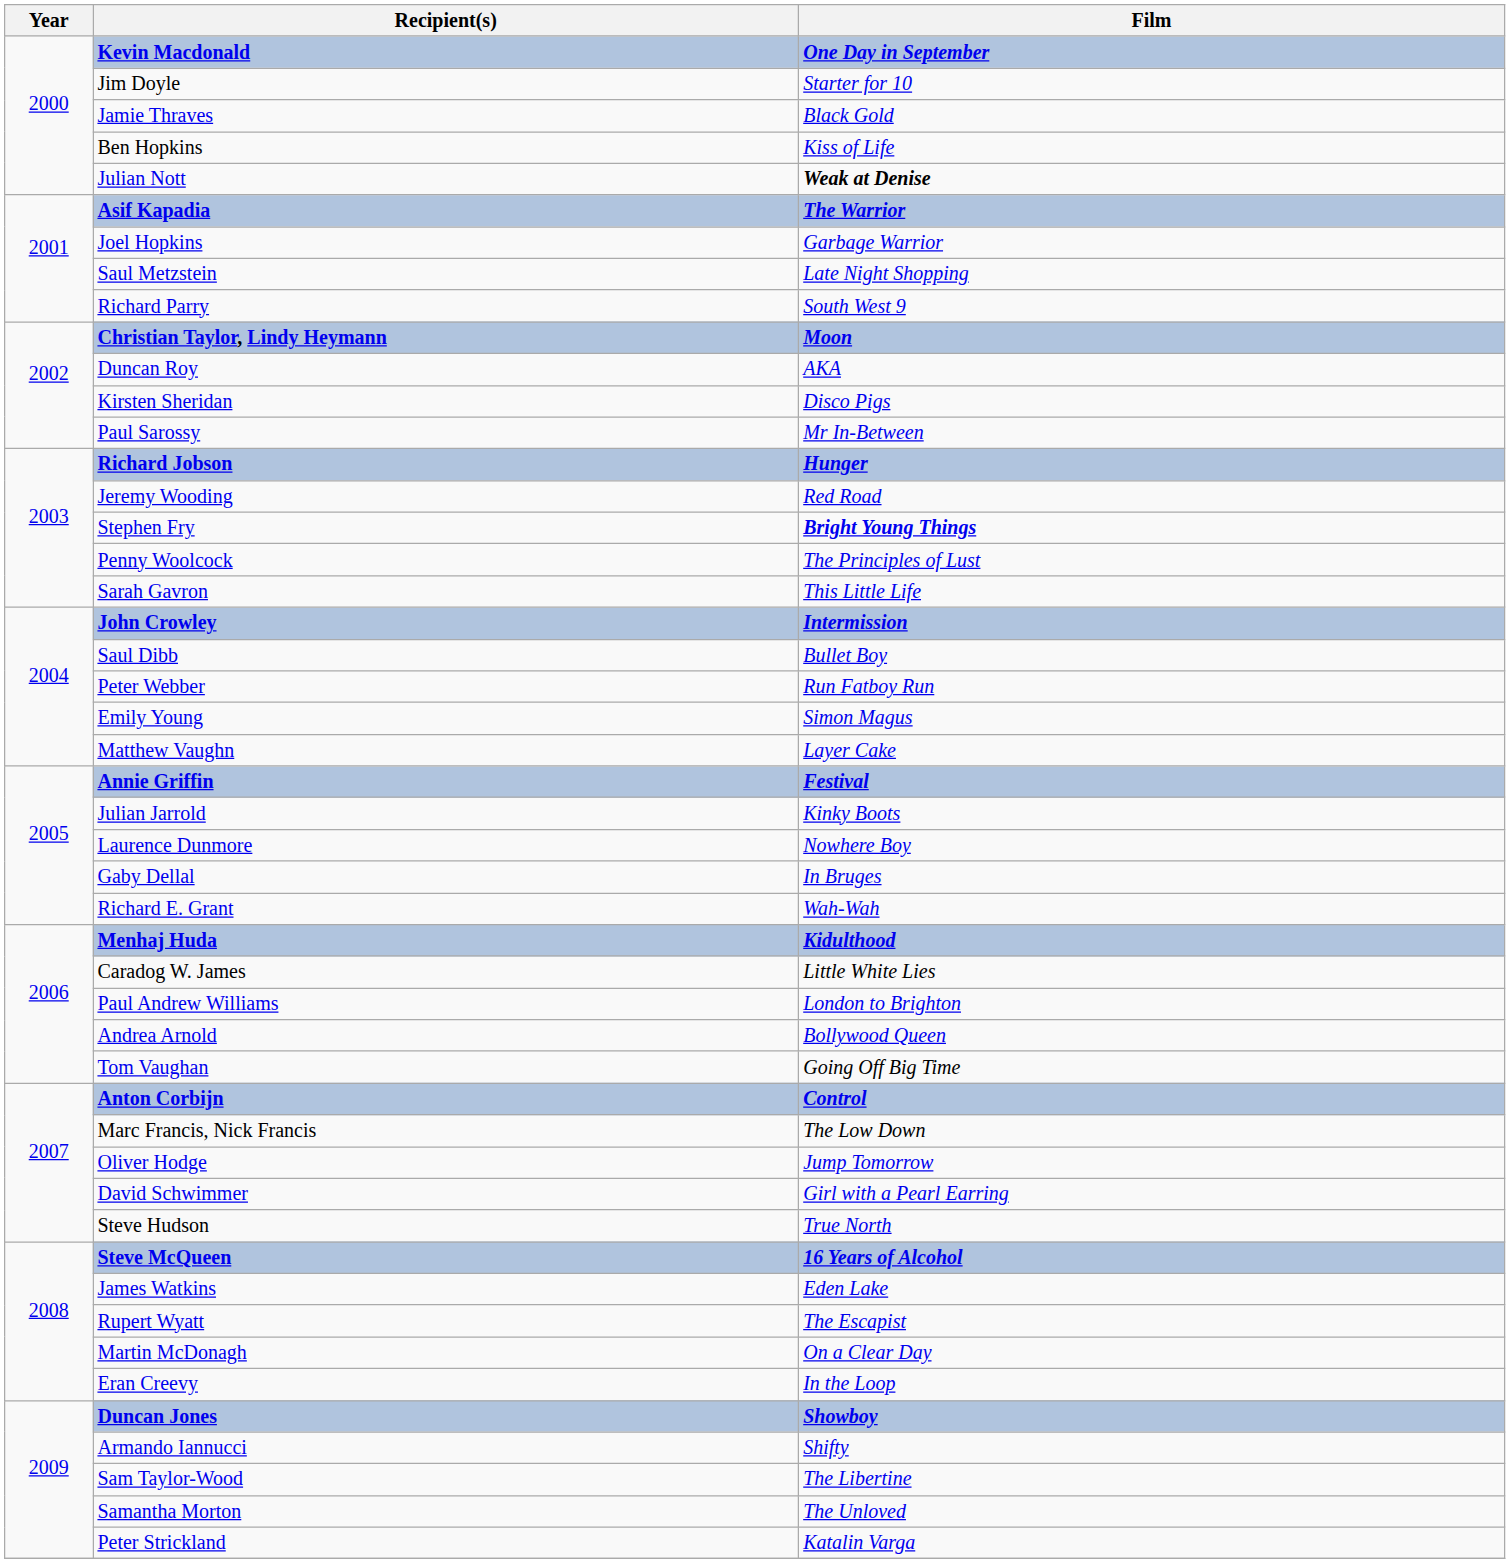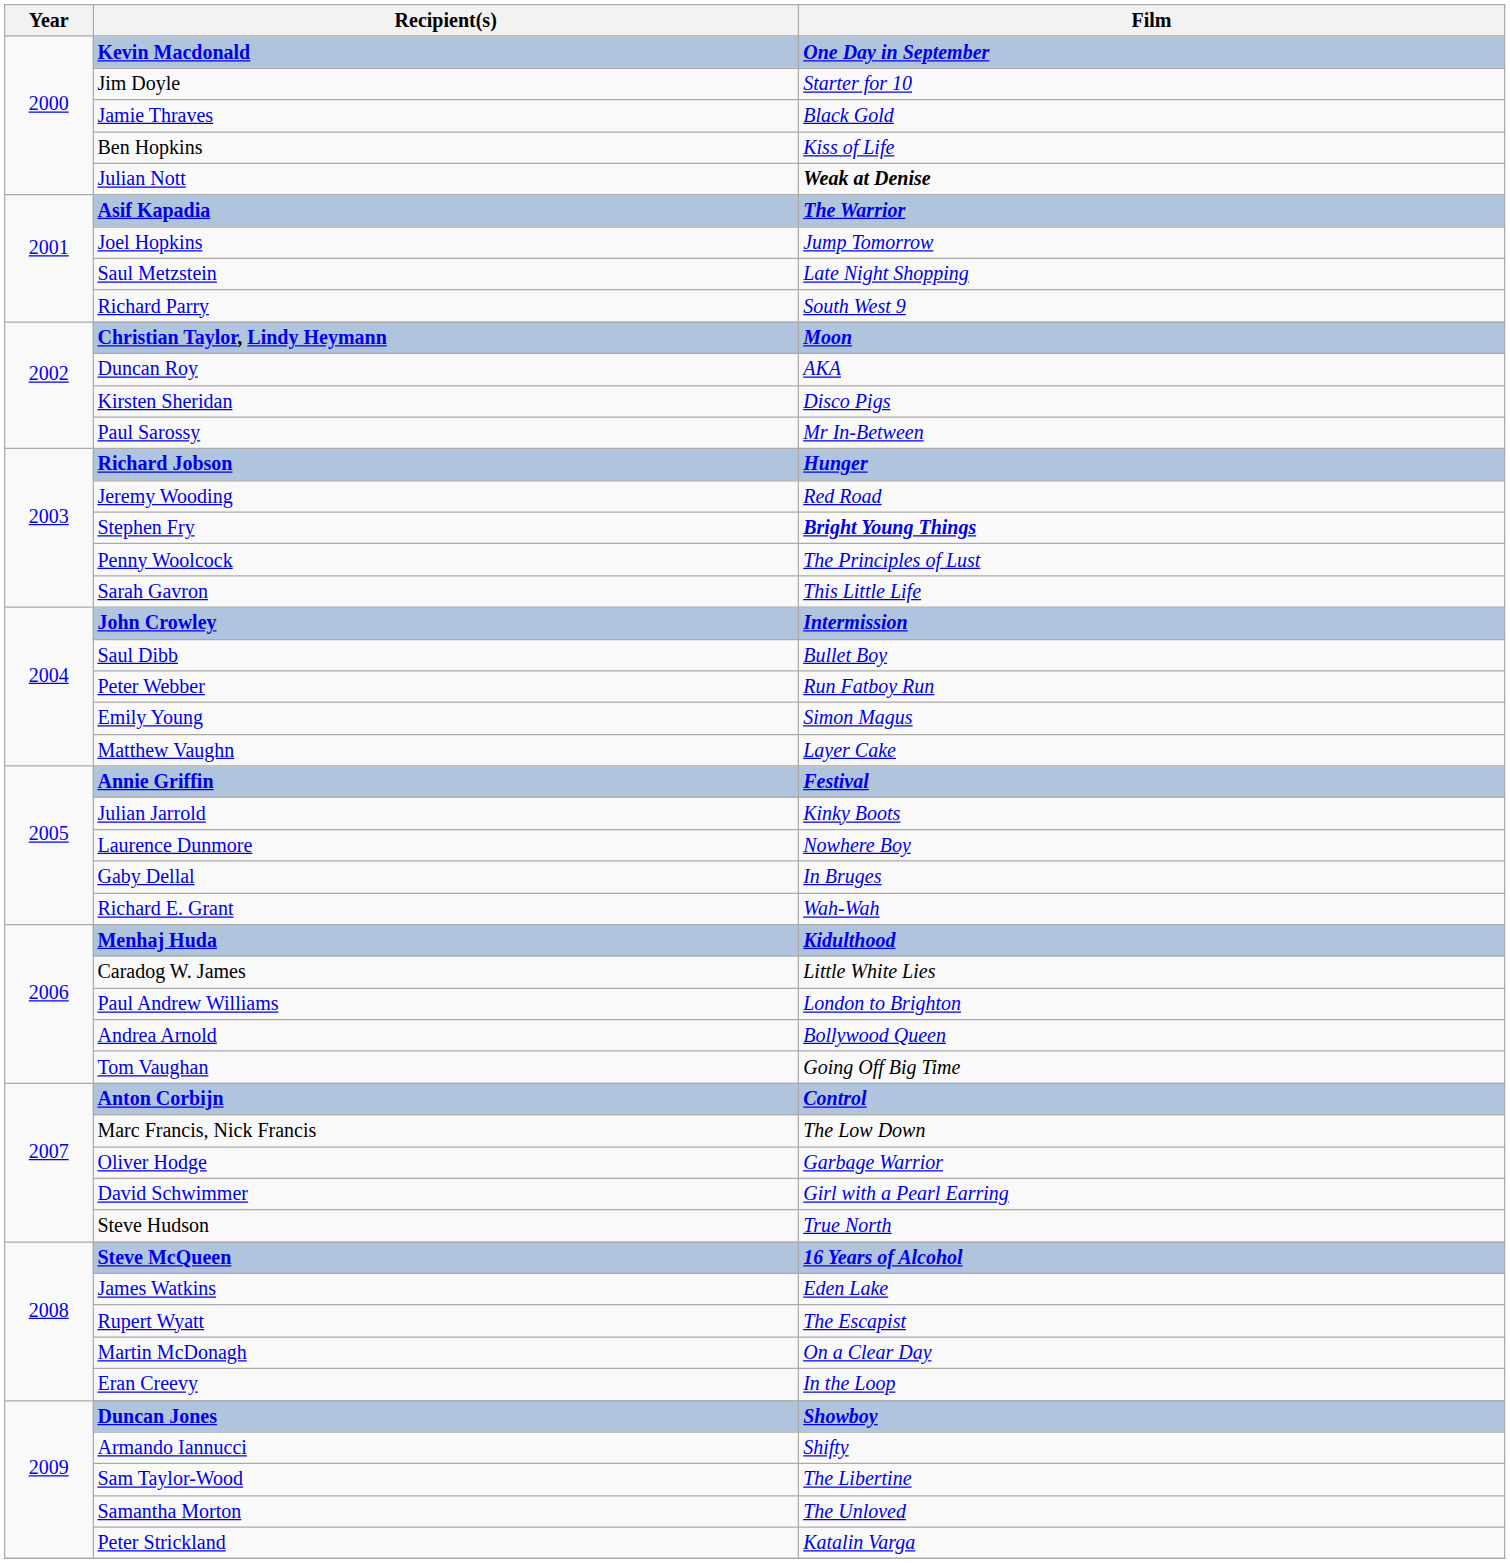 <table class="wikitable" width="95%" cellpadding="5">
 <tr>
 <th width="5%">Year</th>
 <th width="40%">Recipient(s)</th>
 <th width="40%">Film</th>
 </tr>
 <tr>
 <td rowspan="5" style="text-align:center;"><a href='#'>2000</a><br><br></td>
 <td style="background:#B0C4DE"><strong><a href='#'>Kevin Macdonald</a></strong></td>
 <td style="background:#B0C4DE"><strong><em><a href='#'>One Day in September</a></em></strong></td>
 </tr>
 <tr>
 <td>Jim Doyle</td>
 <td><em><a href='#'>Starter for 10</a></em></td>
 </tr>
 <tr>
 <td><a href='#'>Jamie Thraves</a></td>
 <td><em><a href='#'>Black Gold</a></em></td>
 </tr>
 <tr>
 <td>Ben Hopkins</td>
 <td><em><a href='#'>Kiss of Life</a></em></td>
 </tr>
 <tr>
 <td><a href='#'>Julian Nott</a></td>
 <td><strong><em>Weak at Denise</em></strong></td>
 </tr>
 <tr>
 <td rowspan="4" style="text-align:center;"><a href='#'>2001</a><br><br></td>
 <td style="background:#B0C4DE"><strong><a href='#'>Asif Kapadia</a></strong></td>
 <td style="background:#B0C4DE"><strong><em><a href='#'>The Warrior</a></em></strong></td>
 </tr>
 <tr>
 <td><a href='#'>Joel Hopkins</a></td>
-<td><em><a href='#'>Garbage Warrior</a></em></td>
+<td><em><a href='#'>Jump Tomorrow</a></em></td>
 </tr>
 <tr>
 <td><a href='#'>Saul Metzstein</a></td>
 <td><em><a href='#'>Late Night Shopping</a></em></td>
 </tr>
 <tr>
 <td><a href='#'>Richard Parry</a></td>
 <td><em><a href='#'>South West 9</a></em></td>
 </tr>
 <tr>
 <td rowspan="4" style="text-align:center;"><a href='#'>2002</a><br><br></td>
 <td style="background:#B0C4DE"><strong><a href='#'>Christian Taylor</a>, <a href='#'>Lindy Heymann</a></strong></td>
 <td style="background:#B0C4DE"><strong><em><a href='#'>Moon</a></em></strong></td>
 </tr>
 <tr>
 <td><a href='#'>Duncan Roy</a></td>
 <td><em><a href='#'>AKA</a></em></td>
 </tr>
 <tr>
 <td><a href='#'>Kirsten Sheridan</a></td>
 <td><em><a href='#'>Disco Pigs</a></em></td>
 </tr>
 <tr>
 <td><a href='#'>Paul Sarossy</a></td>
 <td><em><a href='#'>Mr In-Between</a></em></td>
 </tr>
 <tr>
 <td rowspan="5" style="text-align:center;"><a href='#'>2003</a><br><br></td>
 <td style="background:#B0C4DE"><strong><a href='#'>Richard Jobson</a></strong></td>
 <td style="background:#B0C4DE"><strong><em><a href='#'>Hunger</a></em></strong></td>
 </tr>
 <tr>
 <td><a href='#'>Jeremy Wooding</a></td>
 <td><em><a href='#'>Red Road</a></em></td>
 </tr>
 <tr>
 <td><a href='#'>Stephen Fry</a></td>
 <td><strong><em><a href='#'>Bright Young Things</a></em></strong></td>
 </tr>
 <tr>
 <td><a href='#'>Penny Woolcock</a></td>
 <td><em><a href='#'>The Principles of Lust</a></em></td>
 </tr>
 <tr>
 <td><a href='#'>Sarah Gavron</a></td>
 <td><em><a href='#'>This Little Life</a></em></td>
 </tr>
 <tr>
 <td rowspan="5" style="text-align:center;"><a href='#'>2004</a><br><br></td>
 <td style="background:#B0C4DE"><strong><a href='#'>John Crowley</a></strong></td>
 <td style="background:#B0C4DE"><strong><em><a href='#'>Intermission</a></em></strong></td>
 </tr>
 <tr>
 <td><a href='#'>Saul Dibb</a></td>
 <td><em><a href='#'>Bullet Boy</a></em></td>
 </tr>
 <tr>
 <td><a href='#'>Peter Webber</a></td>
 <td><em><a href='#'>Run Fatboy Run</a></em></td>
 </tr>
 <tr>
 <td><a href='#'>Emily Young</a></td>
 <td><em><a href='#'>Simon Magus</a></em></td>
 </tr>
 <tr>
 <td><a href='#'>Matthew Vaughn</a></td>
 <td><em><a href='#'>Layer Cake</a></em></td>
 </tr>
 <tr>
 <td rowspan="5" style="text-align:center;"><a href='#'>2005</a><br><br></td>
 <td style="background:#B0C4DE"><strong><a href='#'>Annie Griffin</a></strong></td>
 <td style="background:#B0C4DE"><strong><em><a href='#'>Festival</a></em></strong></td>
 </tr>
 <tr>
 <td><a href='#'>Julian Jarrold</a></td>
 <td><em><a href='#'>Kinky Boots</a></em></td>
 </tr>
 <tr>
 <td><a href='#'>Laurence Dunmore</a></td>
 <td><em><a href='#'>Nowhere Boy</a></em></td>
 </tr>
 <tr>
 <td><a href='#'>Gaby Dellal</a></td>
 <td><em><a href='#'>In Bruges</a></em></td>
 </tr>
 <tr>
 <td><a href='#'>Richard E. Grant</a></td>
 <td><em><a href='#'>Wah-Wah</a></em></td>
 </tr>
 <tr>
 <td rowspan="5" style="text-align:center;"><a href='#'>2006</a><br><br></td>
 <td style="background:#B0C4DE"><strong><a href='#'>Menhaj Huda</a></strong></td>
 <td style="background:#B0C4DE"><strong><em><a href='#'>Kidulthood</a></em></strong></td>
 </tr>
 <tr>
 <td>Caradog W. James</td>
 <td><em>Little White Lies</em></td>
 </tr>
 <tr>
 <td><a href='#'>Paul Andrew Williams</a></td>
 <td><em><a href='#'>London to Brighton</a></em></td>
 </tr>
 <tr>
 <td><a href='#'>Andrea Arnold</a></td>
 <td><em><a href='#'>Bollywood Queen</a></em></td>
 </tr>
 <tr>
 <td><a href='#'>Tom Vaughan</a></td>
 <td><em>Going Off Big Time</em></td>
 </tr>
 <tr>
 <td rowspan="5" style="text-align:center;"><a href='#'>2007</a><br><br></td>
 <td style="background:#B0C4DE"><strong><a href='#'>Anton Corbijn</a></strong></td>
 <td style="background:#B0C4DE"><strong><em><a href='#'>Control</a></em></strong></td>
 </tr>
 <tr>
 <td>Marc Francis, Nick Francis</td>
 <td><em>The Low Down</em></td>
 </tr>
 <tr>
 <td><a href='#'>Oliver Hodge</a></td>
-<td><em><a href='#'>Jump Tomorrow</a></em></td>
+<td><em><a href='#'>Garbage Warrior</a></em></td>
 </tr>
 <tr>
 <td><a href='#'>David Schwimmer</a></td>
 <td><em><a href='#'>Girl with a Pearl Earring</a></em></td>
 </tr>
 <tr>
 <td>Steve Hudson</td>
 <td><em><a href='#'>True North</a></em></td>
 </tr>
 <tr>
 <td rowspan="5" style="text-align:center;"><a href='#'>2008</a><br><br></td>
 <td style="background:#B0C4DE"><strong><a href='#'>Steve McQueen</a></strong></td>
 <td style="background:#B0C4DE"><strong><em><a href='#'>16 Years of Alcohol</a></em></strong></td>
 </tr>
 <tr>
 <td><a href='#'>James Watkins</a></td>
 <td><em><a href='#'>Eden Lake</a></em></td>
 </tr>
 <tr>
 <td><a href='#'>Rupert Wyatt</a></td>
 <td><em><a href='#'>The Escapist</a></em></td>
 </tr>
 <tr>
 <td><a href='#'>Martin McDonagh</a></td>
 <td><em><a href='#'>On a Clear Day</a></em></td>
 </tr>
 <tr>
 <td><a href='#'>Eran Creevy</a></td>
 <td><em><a href='#'>In the Loop</a></em></td>
 </tr>
 <tr>
 <td rowspan="5" style="text-align:center;"><a href='#'>2009</a><br><br></td>
 <td style="background:#B0C4DE"><strong><a href='#'>Duncan Jones</a></strong></td>
 <td style="background:#B0C4DE"><strong><em><a href='#'>Showboy</a></em></strong></td>
 </tr>
 <tr>
 <td><a href='#'>Armando Iannucci</a></td>
 <td><em><a href='#'>Shifty</a></em></td>
 </tr>
 <tr>
 <td><a href='#'>Sam Taylor-Wood</a></td>
 <td><em><a href='#'>The Libertine</a></em></td>
 </tr>
 <tr>
 <td><a href='#'>Samantha Morton</a></td>
 <td><em><a href='#'>The Unloved</a></em></td>
 </tr>
 <tr>
 <td><a href='#'>Peter Strickland</a></td>
 <td><em><a href='#'>Katalin Varga</a></em></td>
 </tr>
 <tr>
 </tr>
 </table>
